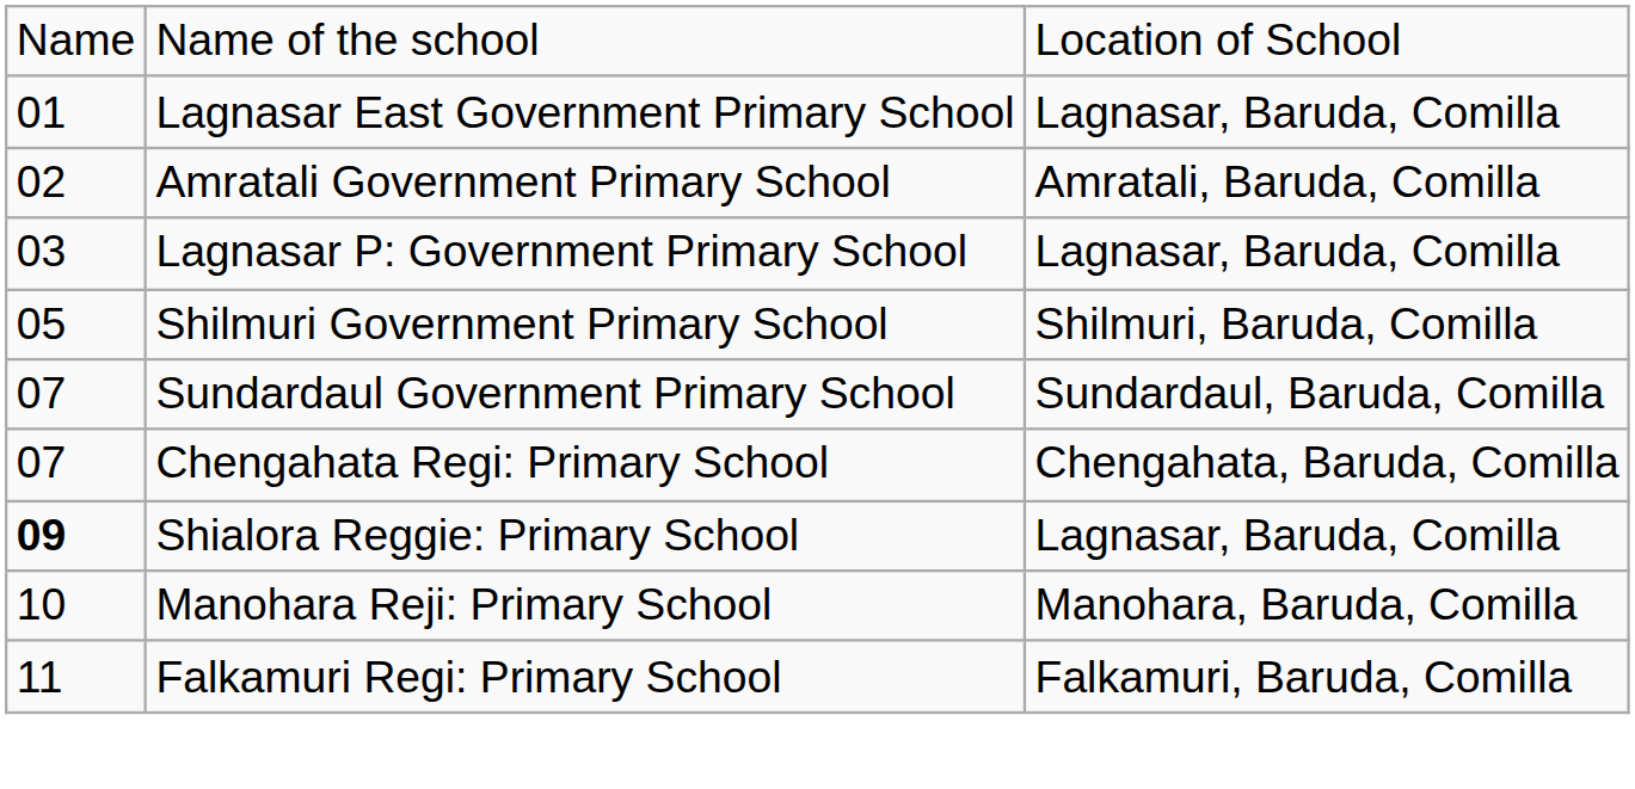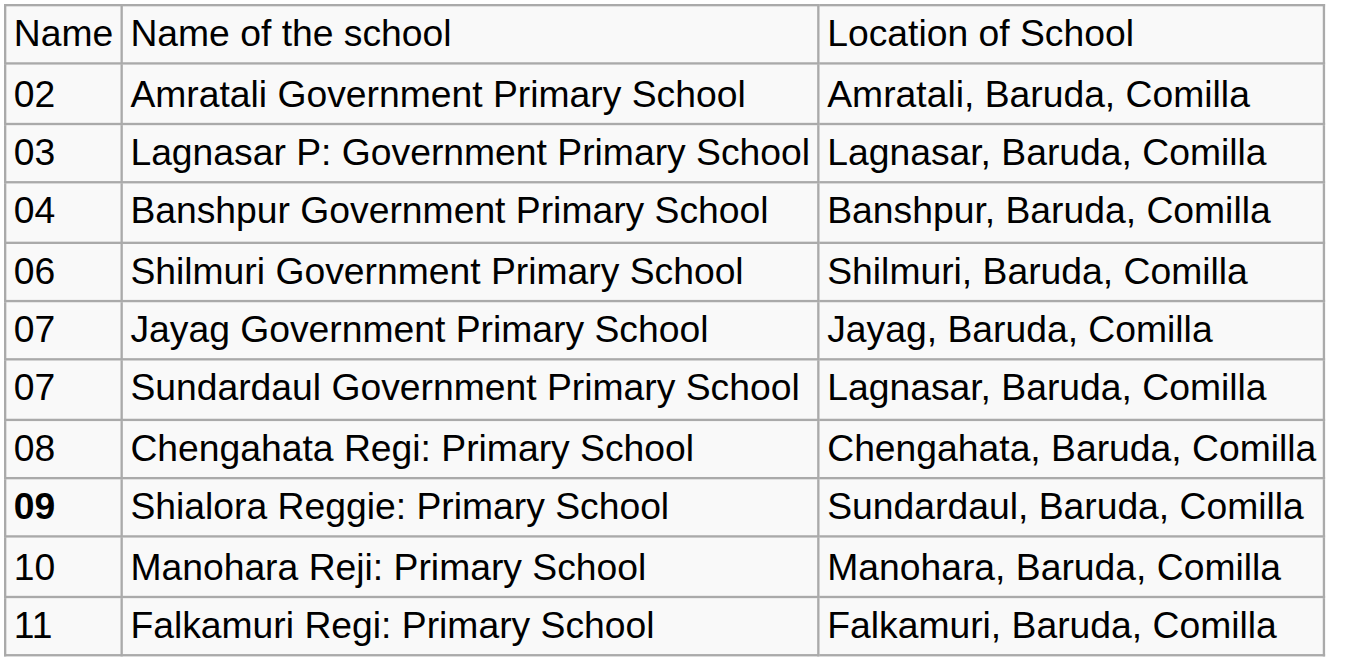 <table class="wikitable">
 <tr>
 <td>Name</td>
 <td>Name of the school</td>
 <td>Location of School</td>
-</tr>
-<tr>
-<td>01</td>
-<td>Lagnasar East Government Primary School</td>
-<td>Lagnasar, Baruda, Comilla</td>
 </tr>
 <tr>
 <td>02</td>
 <td>Amratali Government Primary School</td>
 <td>Amratali, Baruda, Comilla</td>
 </tr>
 <tr>
 <td>03</td>
 <td>Lagnasar P: Government Primary School</td>
 <td>Lagnasar, Baruda, Comilla</td>
 </tr>
 <tr>
-<td>05</td>
+<td>04</td>
+<td>Banshpur Government Primary School</td>
+<td>Banshpur, Baruda, Comilla</td>
+</tr>
+<tr>
+<td>06</td>
 <td>Shilmuri Government Primary School</td>
 <td>Shilmuri, Baruda, Comilla</td>
 </tr>
 <tr>
 <td>07</td>
-<td>Sundardaul Government Primary School</td>
-<td>Sundardaul, Baruda, Comilla</td>
+<td>Jayag Government Primary School</td>
+<td>Jayag, Baruda, Comilla</td>
 </tr>
 <tr>
 <td>07</td>
+<td>Sundardaul Government Primary School</td>
+<td>Lagnasar, Baruda, Comilla</td>
+</tr>
+<tr>
+<td>08</td>
 <td>Chengahata Regi: Primary School</td>
 <td>Chengahata, Baruda, Comilla</td>
 </tr>
 <tr>
 <td><strong>09</strong></td>
 <td>Shialora Reggie: Primary School</td>
-<td>Lagnasar, Baruda, Comilla</td>
+<td>Sundardaul, Baruda, Comilla</td>
 </tr>
 <tr>
 <td>10</td>
 <td>Manohara Reji: Primary School</td>
 <td>Manohara, Baruda, Comilla</td>
 </tr>
 <tr>
 <td>11</td>
 <td>Falkamuri Regi: Primary School</td>
 <td>Falkamuri, Baruda, Comilla</td>
 </tr>
 </table>
